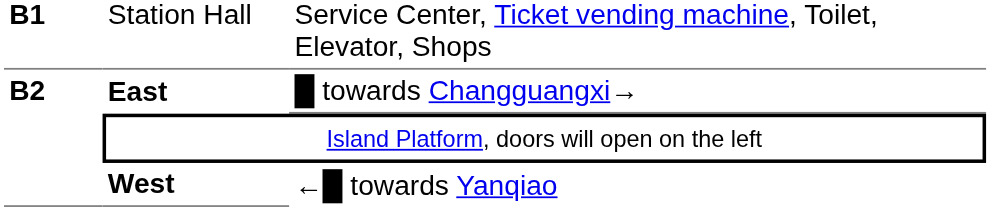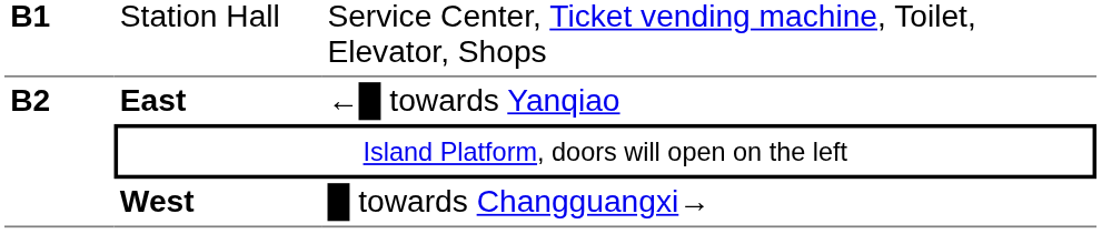 <table table border=0 cellspacing=0 cellpadding=3>
 <tr>
 <td style="border-bottom:solid 1px gray;border-top:solid 0px gray;" width=50 valign=top><strong>B1</strong></td>
 <td style="border-top:solid 0px gray;border-bottom:solid 1px gray;" width=100 valign=top>Station Hall</td>
 <td style="border-top:solid 0px gray;border-bottom:solid 1px gray;" width=390 valign=top>Service Center, <a href='#'>Ticket vending machine</a>, Toilet, Elevator, Shops</td>
 </tr>
 <tr>
 <td style="border-top:solid 0px gray;border-bottom:solid 1px gray;" width=50 rowspan=3 valign=top><strong>B2</strong></td>
 <td style="border-top:solid 0px gray;" width=100><strong>East</strong></td>
-<td style="border-bottom:solid 1px gray;"><span>█</span> towards <a href='#'>Changguangxi</a>→</td>
+<td style="border-top:solid 0px gray;" width=390>←<span>█</span>  towards <a href='#'>Yanqiao</a></td>
 </tr>
 <tr>
 <td style="border-top:solid 2px black;border-right:solid 2px black;border-left:solid 2px black;border-bottom:solid 2px black;text-align:center;" colspan=2><small><a href='#'>Island Platform</a>, doors will open on the left</small></td>
 </tr>
 <tr>
 <td style="border-bottom:solid 1px gray;"><strong>West</strong></td>
-<td style="border-top:solid 0px gray;" width=390>←<span>█</span>  towards <a href='#'>Yanqiao</a></td>
+<td style="border-bottom:solid 1px gray;"><span>█</span> towards <a href='#'>Changguangxi</a>→</td>
 </tr>
 </table>
